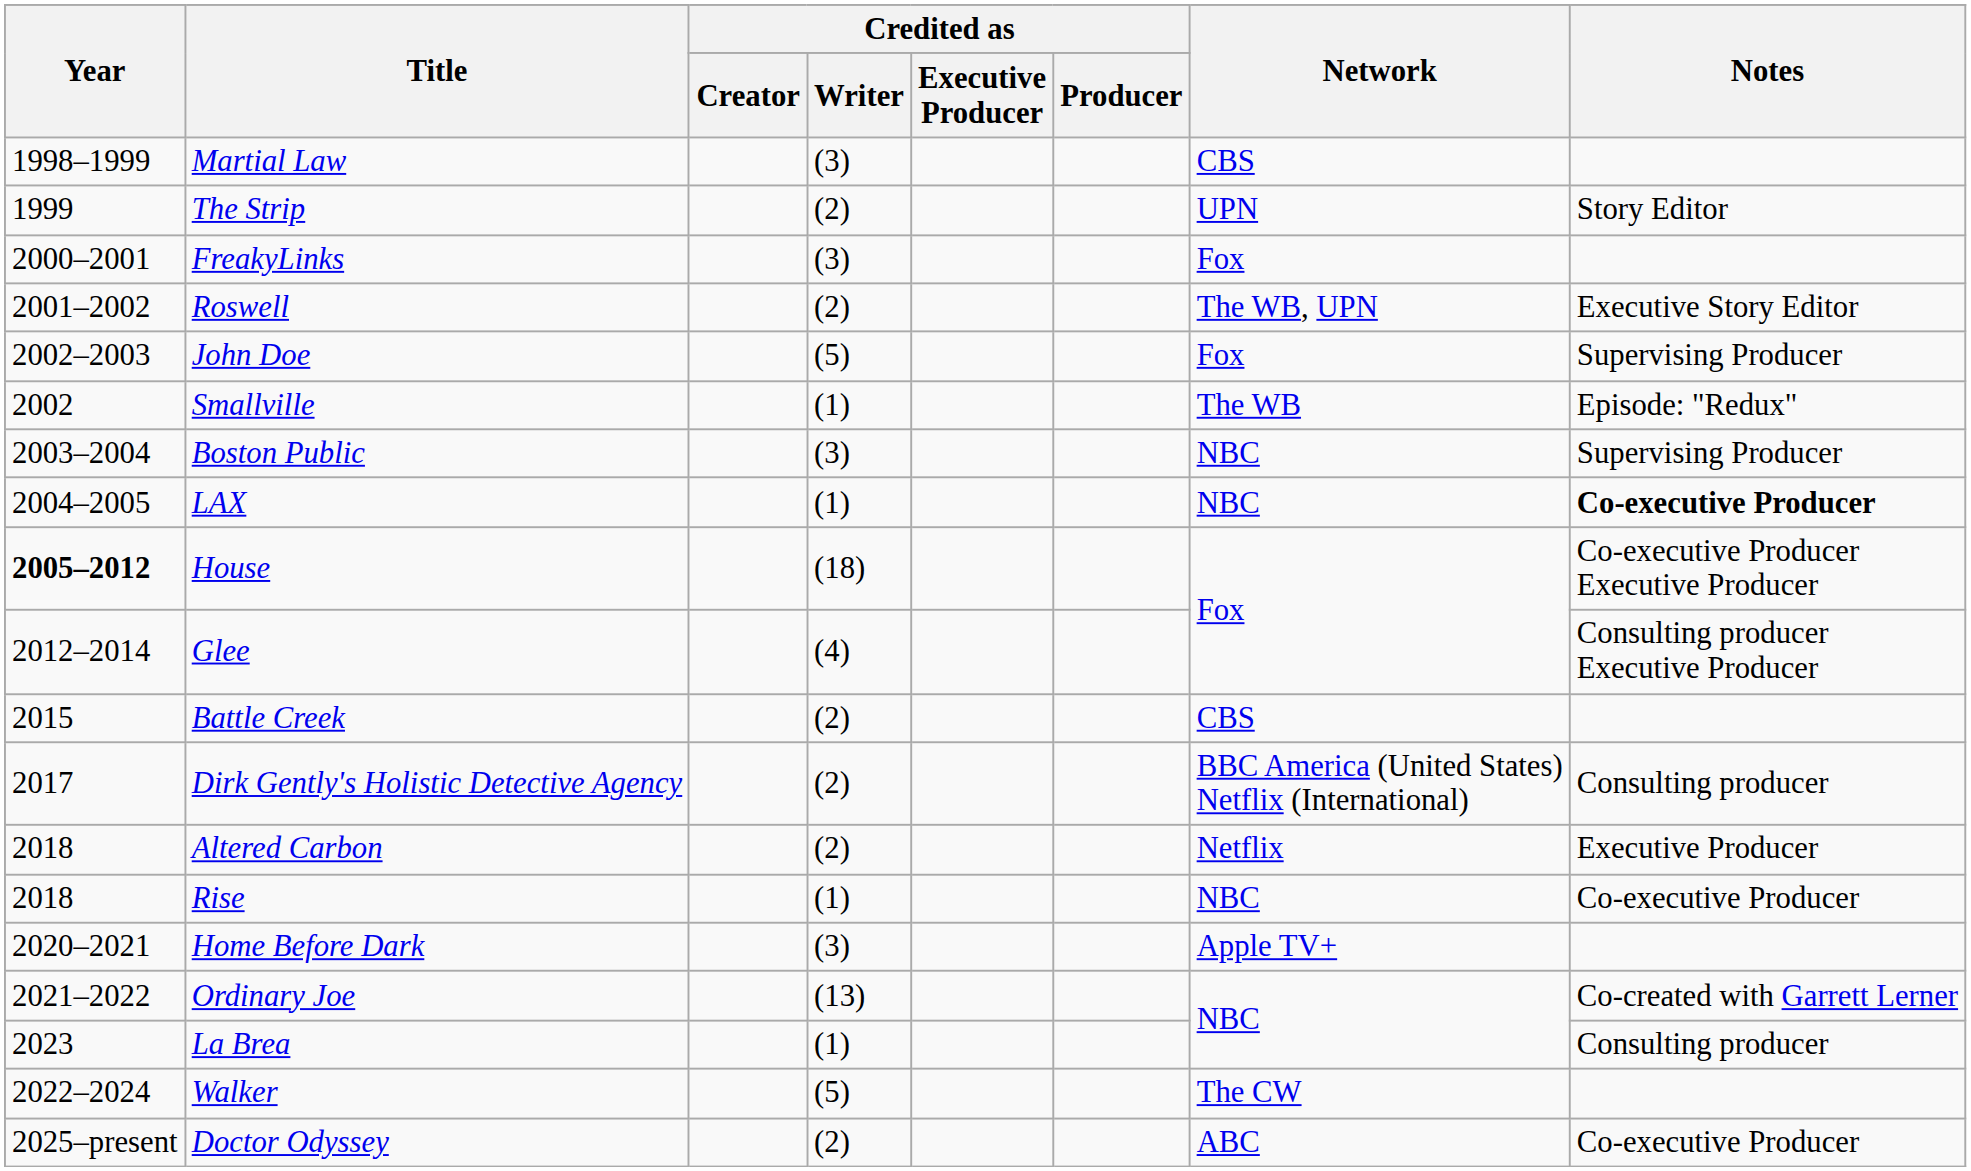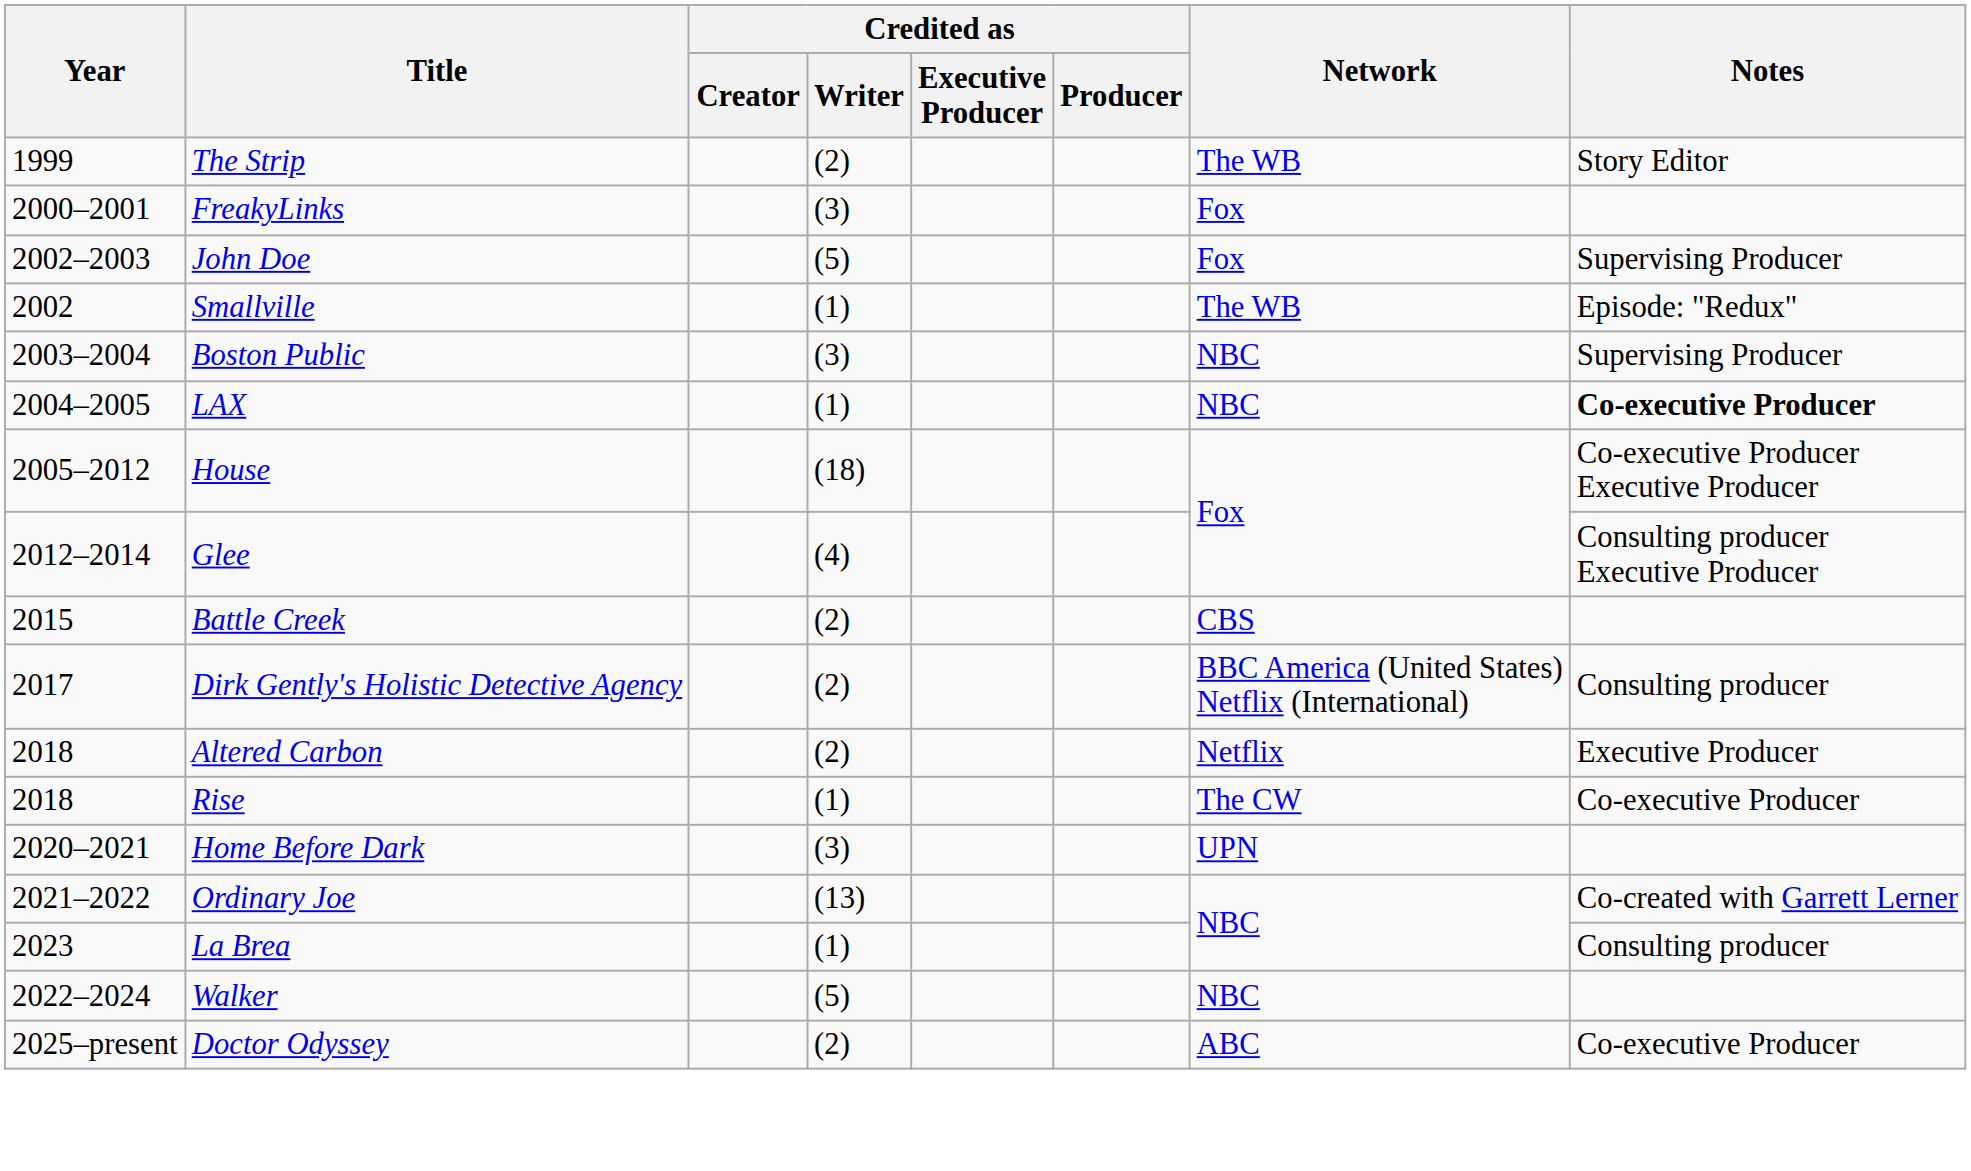 <table class="wikitable sortable">
 <tr>
 <th rowspan="2">Year</th>
 <th rowspan="2">Title</th>
 <th colspan="4">Credited as</th>
 <th rowspan="2">Network</th>
 <th rowspan="2">Notes</th>
 </tr>
 <tr>
 <th>Creator</th>
 <th>Writer</th>
 <th>Executive<br>Producer</th>
 <th>Producer</th>
 </tr>
 <tr>
-<td>1998–1999</td>
-<td><em><a href='#'>Martial Law</a></em></td>
-<td></td>
-<td> (3)</td>
-<td></td>
-<td></td>
-<td><a href='#'>CBS</a></td>
-<td></td>
-</tr>
-<tr>
 <td>1999</td>
 <td><em><a href='#'>The Strip</a></em></td>
 <td></td>
 <td> (2)</td>
 <td></td>
 <td></td>
-<td><a href='#'>UPN</a></td>
+<td><a href='#'>The WB</a></td>
 <td>Story Editor </td>
 </tr>
 <tr>
 <td>2000–2001</td>
 <td><em><a href='#'>FreakyLinks</a></em></td>
 <td></td>
 <td> (3)</td>
 <td></td>
 <td></td>
 <td><a href='#'>Fox</a></td>
 <td></td>
-</tr>
-<tr>
-<td>2001–2002</td>
-<td><em><a href='#'>Roswell</a></em></td>
-<td></td>
-<td> (2)</td>
-<td></td>
-<td></td>
-<td><a href='#'>The WB</a>, <a href='#'>UPN</a></td>
-<td>Executive Story Editor </td>
 </tr>
 <tr>
 <td>2002–2003</td>
 <td><em><a href='#'>John Doe</a></em></td>
 <td></td>
 <td> (5)</td>
 <td></td>
 <td></td>
 <td><a href='#'>Fox</a></td>
 <td>Supervising Producer </td>
 </tr>
 <tr>
 <td>2002</td>
 <td><em><a href='#'>Smallville</a></em></td>
 <td></td>
 <td> (1)</td>
 <td></td>
 <td></td>
 <td><a href='#'>The WB</a></td>
 <td>Episode: "Redux"</td>
 </tr>
 <tr>
 <td>2003–2004</td>
 <td><em><a href='#'>Boston Public</a></em></td>
 <td></td>
 <td> (3)</td>
 <td></td>
 <td></td>
 <td><a href='#'>NBC</a></td>
 <td>Supervising Producer </td>
 </tr>
 <tr>
 <td>2004–2005</td>
 <td><em><a href='#'>LAX</a></em></td>
 <td></td>
 <td> (1)</td>
 <td></td>
 <td></td>
 <td><a href='#'>NBC</a></td>
 <td><strong>Co-executive Producer </strong></td>
 </tr>
 <tr>
-<td><strong>2005–2012</strong></td>
+<td>2005–2012</td>
 <td><em><a href='#'>House</a></em></td>
 <td></td>
 <td> (18)</td>
 <td></td>
 <td></td>
 <td rowspan="2"><a href='#'>Fox</a></td>
 <td>Co-executive Producer <br>Executive Producer </td>
 </tr>
 <tr>
 <td>2012–2014</td>
 <td><em><a href='#'>Glee</a></em></td>
 <td></td>
 <td> (4)</td>
 <td></td>
 <td></td>
 <td>Consulting producer <br>Executive Producer </td>
 </tr>
 <tr>
 <td>2015</td>
 <td><em><a href='#'>Battle Creek</a></em></td>
 <td></td>
 <td> (2)</td>
 <td></td>
 <td></td>
 <td><a href='#'>CBS</a></td>
 <td></td>
 </tr>
 <tr>
 <td>2017</td>
 <td><em><a href='#'>Dirk Gently's Holistic Detective Agency</a></em></td>
 <td></td>
 <td> (2)</td>
 <td></td>
 <td></td>
 <td><a href='#'>BBC America</a> (United States)<br><a href='#'>Netflix</a> (International)</td>
 <td>Consulting producer </td>
 </tr>
 <tr>
 <td>2018</td>
 <td><em><a href='#'>Altered Carbon</a></em></td>
 <td></td>
 <td> (2)</td>
 <td></td>
 <td></td>
 <td><a href='#'>Netflix</a></td>
 <td>Executive Producer </td>
 </tr>
 <tr>
 <td>2018</td>
 <td><em><a href='#'>Rise</a></em></td>
 <td></td>
 <td> (1)</td>
 <td></td>
 <td></td>
-<td><a href='#'>NBC</a></td>
+<td><a href='#'>The CW</a></td>
 <td>Co-executive Producer</td>
 </tr>
 <tr>
 <td>2020–2021</td>
 <td><em><a href='#'>Home Before Dark</a></em></td>
 <td></td>
 <td> (3)</td>
 <td></td>
 <td></td>
-<td><a href='#'>Apple TV+</a></td>
+<td><a href='#'>UPN</a></td>
 <td></td>
 </tr>
 <tr>
 <td>2021–2022</td>
 <td><em><a href='#'>Ordinary Joe</a></em></td>
 <td></td>
 <td> (13)</td>
 <td></td>
 <td></td>
 <td rowspan="2"><a href='#'>NBC</a></td>
 <td>Co-created with <a href='#'>Garrett Lerner</a></td>
 </tr>
 <tr>
 <td>2023</td>
 <td><em><a href='#'>La Brea</a></em></td>
 <td></td>
 <td> (1)</td>
 <td></td>
 <td></td>
 <td>Consulting producer </td>
 </tr>
 <tr>
 <td>2022–2024</td>
 <td><em><a href='#'>Walker</a></em></td>
 <td></td>
 <td> (5)</td>
 <td></td>
 <td></td>
-<td><a href='#'>The CW</a></td>
+<td><a href='#'>NBC</a></td>
 <td></td>
 </tr>
 <tr>
 <td>2025–present</td>
 <td><em><a href='#'>Doctor Odyssey</a></em></td>
 <td></td>
 <td> (2)</td>
 <td></td>
 <td></td>
 <td><a href='#'>ABC</a></td>
 <td>Co-executive Producer </td>
 </tr>
 </table>
